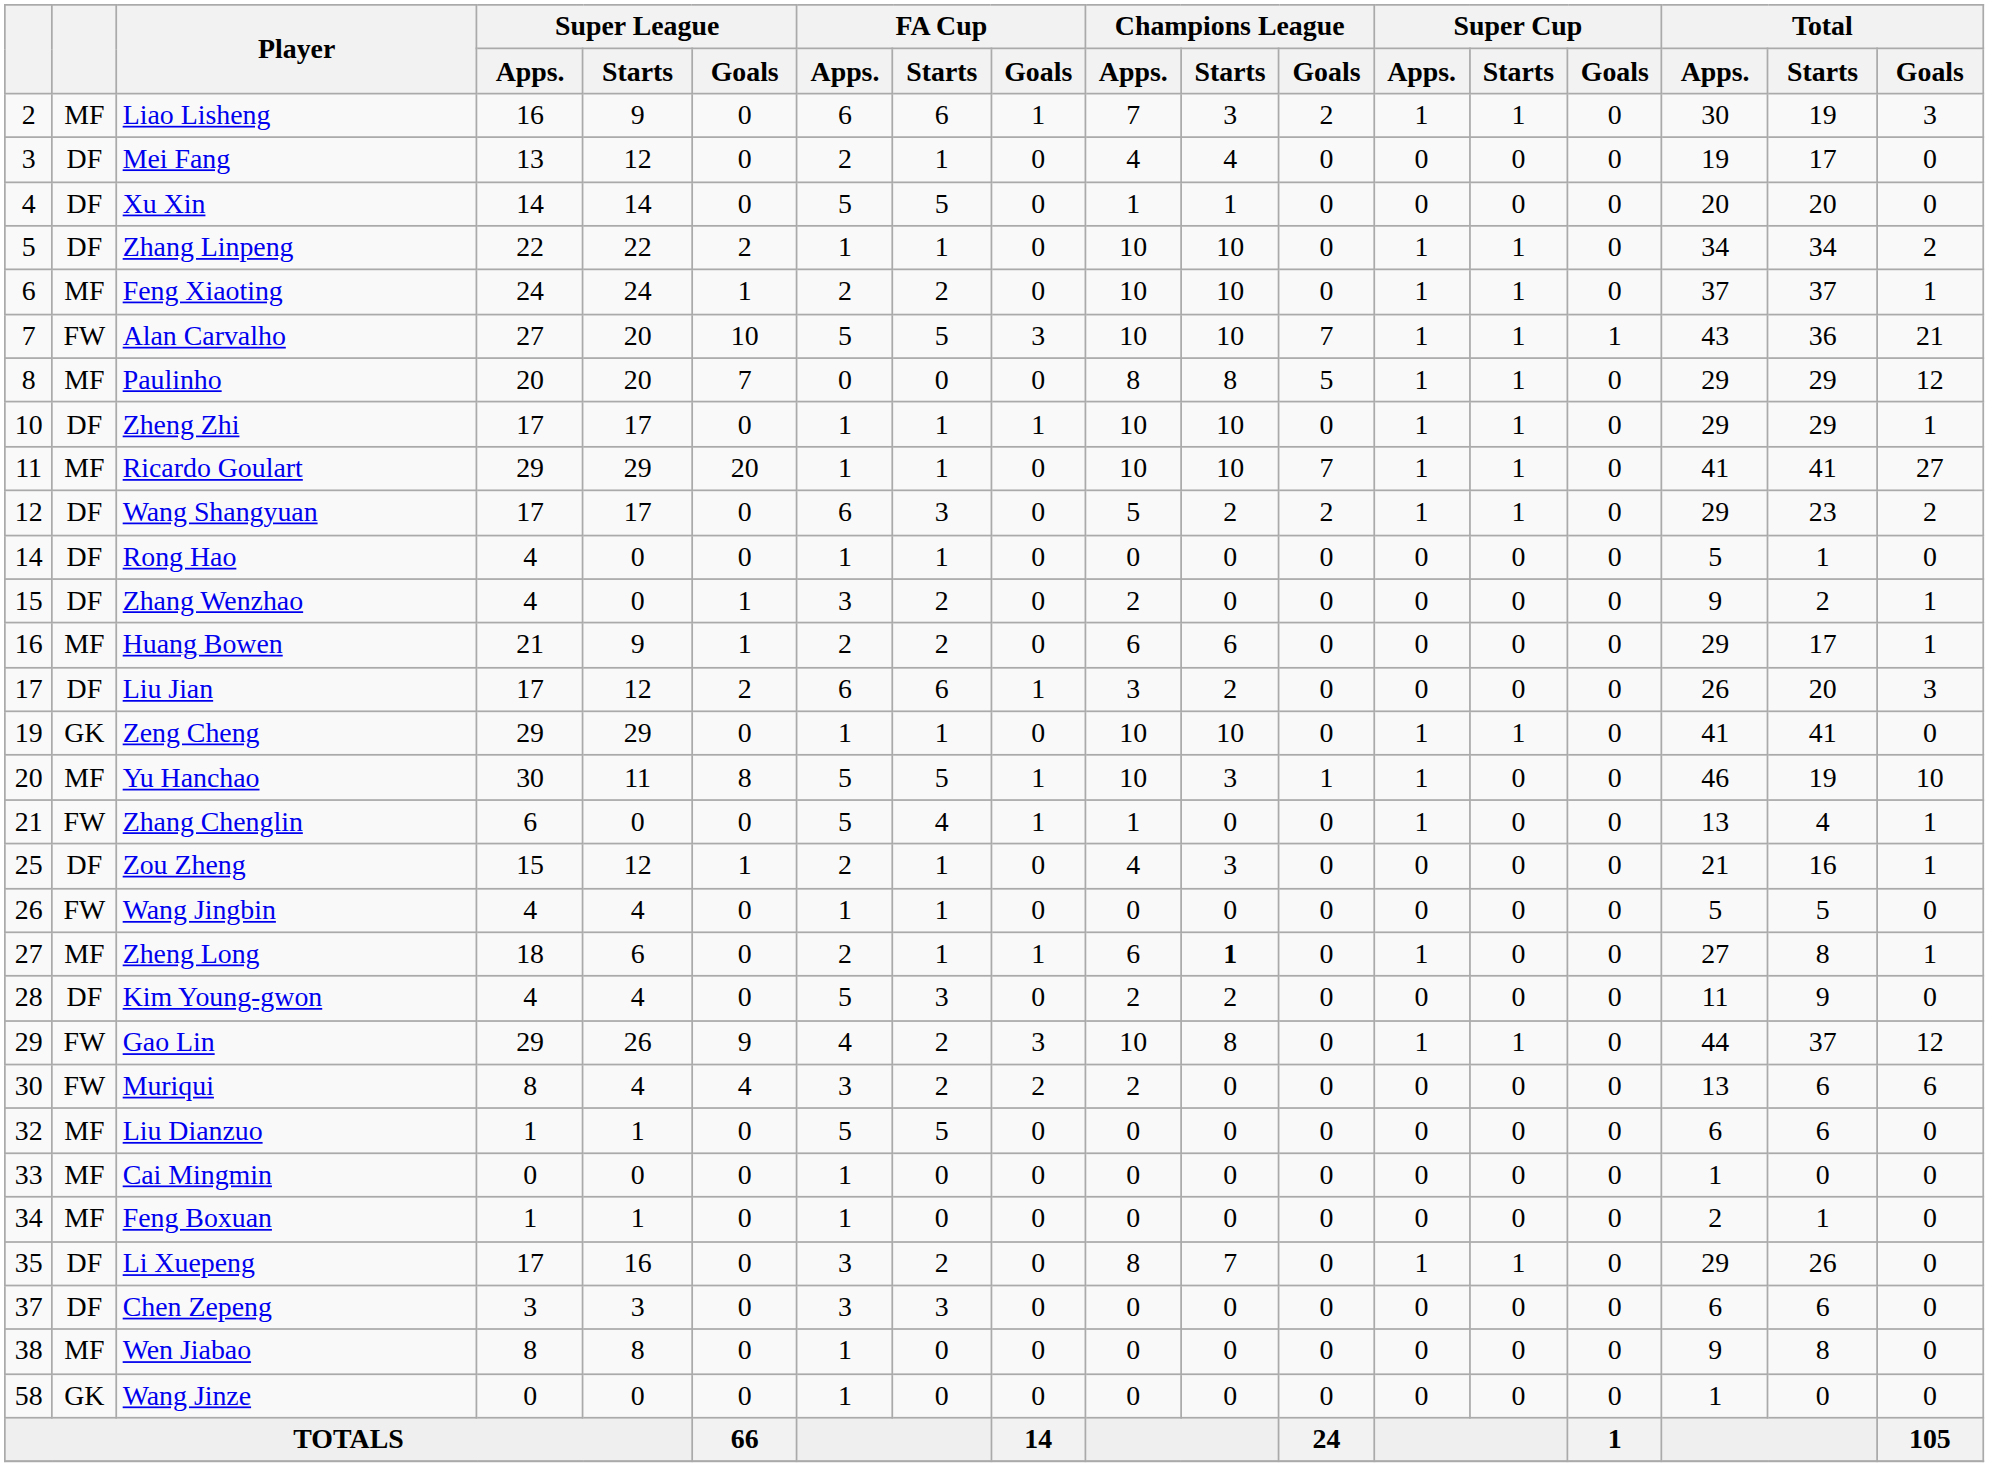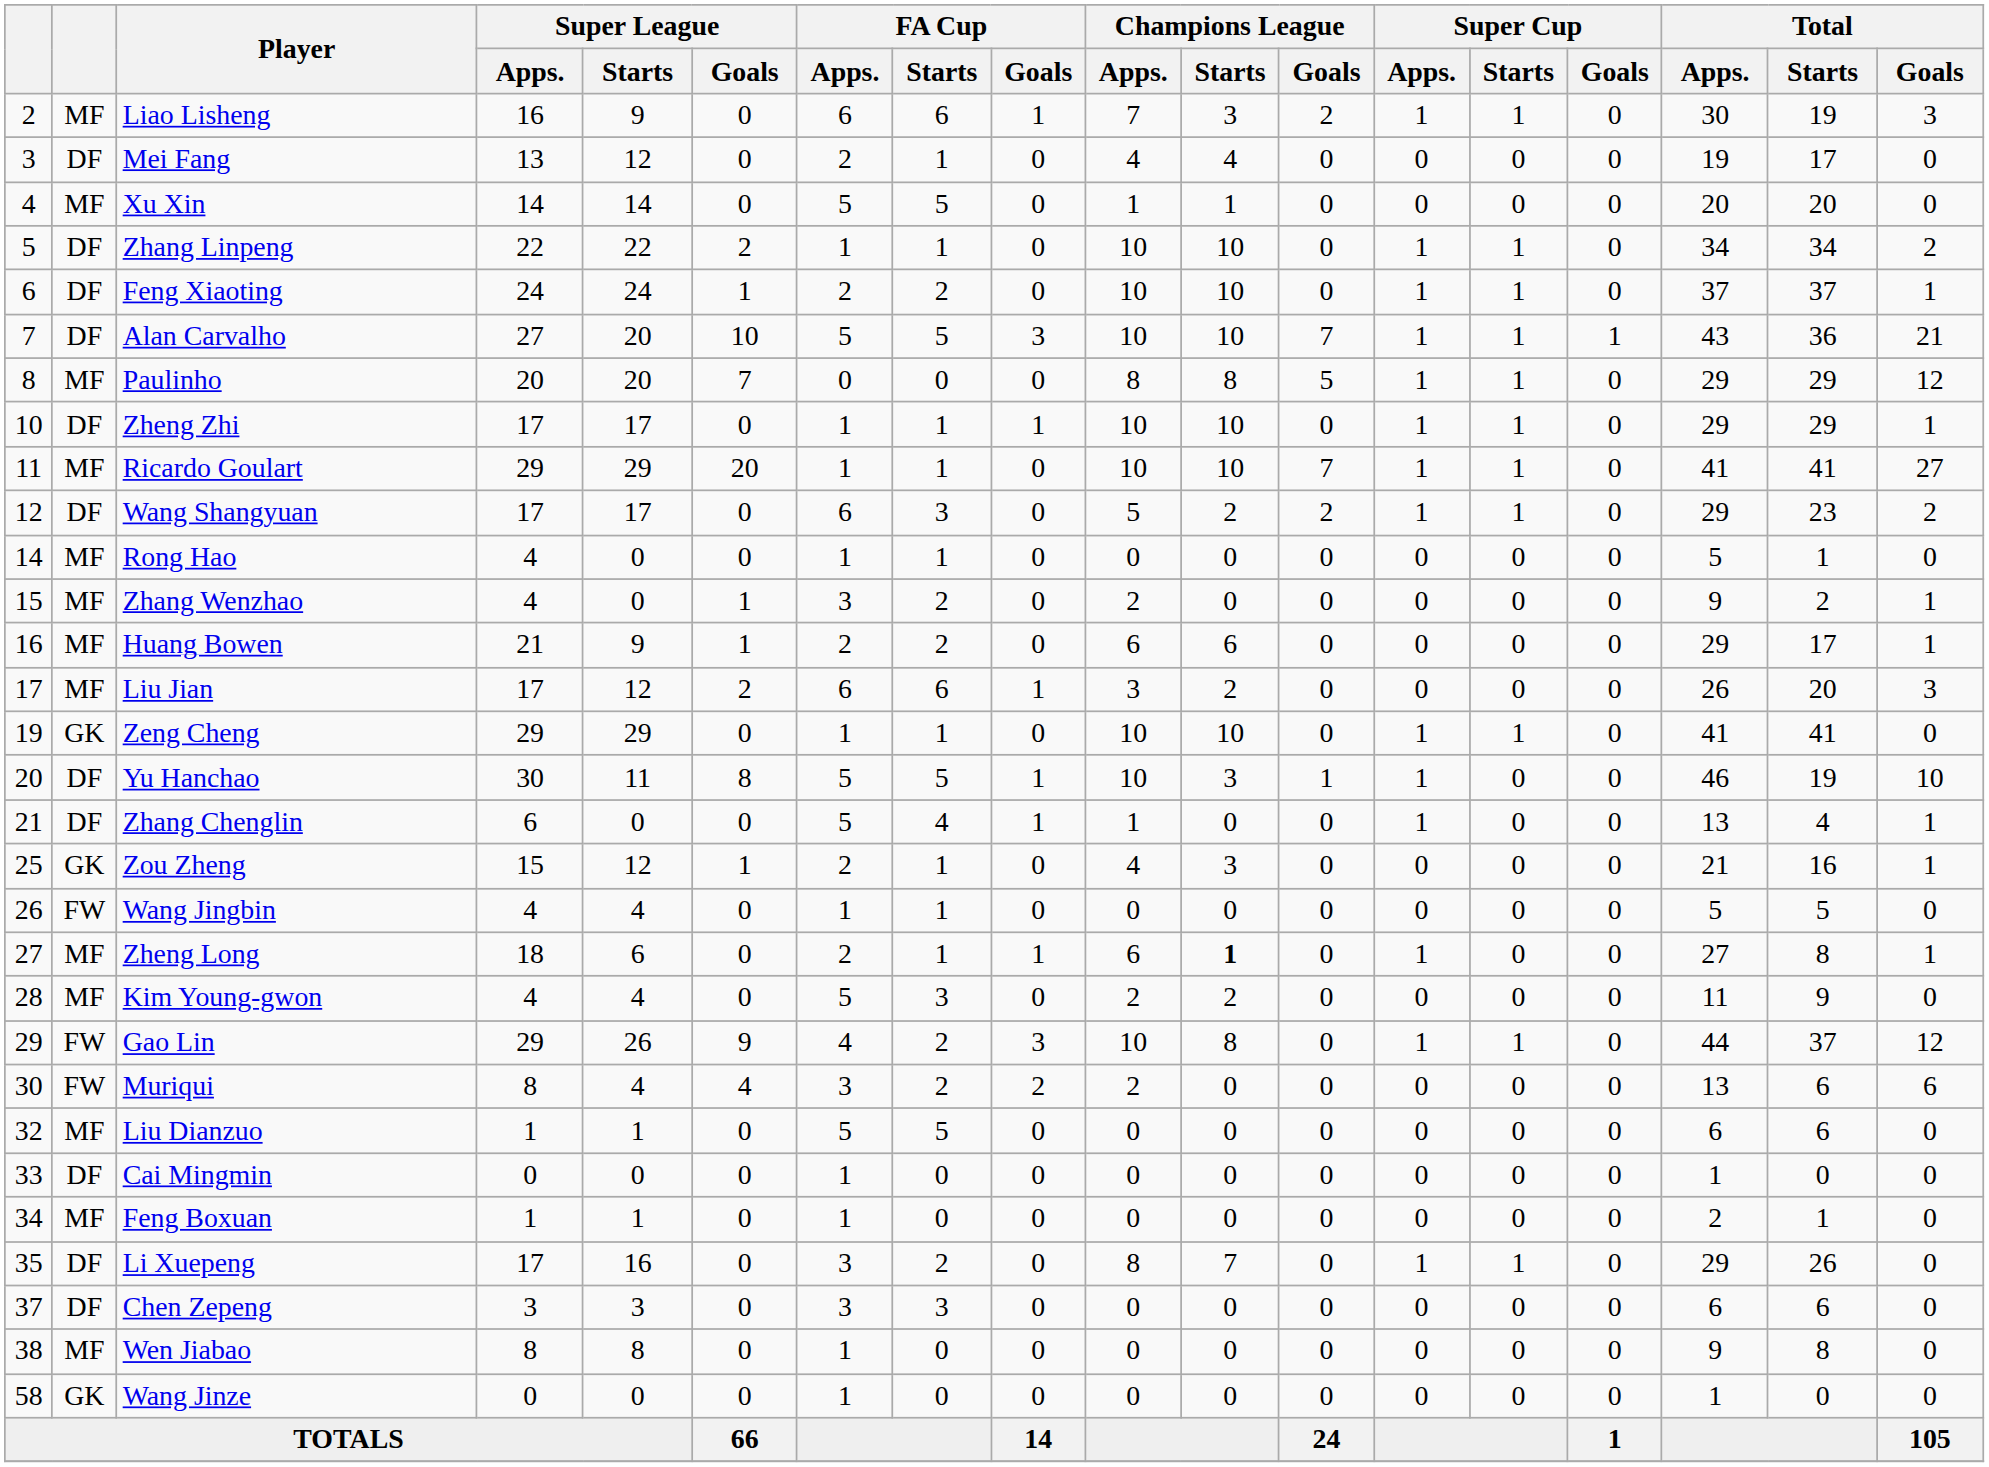 <table class="wikitable" style="text-align:center" width=90%>
 <tr>
 <th rowspan=2></th>
 <th rowspan=2></th>
 <th rowspan=2 width="200">Player</th>
 <th colspan=3 width="150">Super League</th>
 <th colspan=3 width="105">FA Cup</th>
 <th colspan=3 width="105">Champions League</th>
 <th colspan=3 width="105">Super Cup</th>
 <th colspan=3 width="150">Total</th>
 </tr>
 <tr>
 <th>Apps.</th>
 <th>Starts</th>
 <th>Goals</th>
 <th>Apps.</th>
 <th>Starts</th>
 <th>Goals</th>
 <th>Apps.</th>
 <th>Starts</th>
 <th>Goals</th>
 <th>Apps.</th>
 <th>Starts</th>
 <th>Goals</th>
 <th>Apps.</th>
 <th>Starts</th>
 <th>Goals</th>
 </tr>
 <tr>
 <td>2</td>
 <td>MF</td>
 <td align=left> <a href='#'>Liao Lisheng</a></td>
 <td>16</td>
 <td>9</td>
 <td>0</td>
 <td>6</td>
 <td>6</td>
 <td>1</td>
 <td>7</td>
 <td>3</td>
 <td>2</td>
 <td>1</td>
 <td>1</td>
 <td>0</td>
 <td>30</td>
 <td>19</td>
 <td>3</td>
 </tr>
 <tr>
 <td>3</td>
 <td>DF</td>
 <td align=left> <a href='#'>Mei Fang</a></td>
 <td>13</td>
 <td>12</td>
 <td>0</td>
 <td>2</td>
 <td>1</td>
 <td>0</td>
 <td>4</td>
 <td>4</td>
 <td>0</td>
 <td>0</td>
 <td>0</td>
 <td>0</td>
 <td>19</td>
 <td>17</td>
 <td>0</td>
 </tr>
 <tr>
 <td>4</td>
-<td>DF</td>
+<td>MF</td>
 <td align=left> <a href='#'>Xu Xin</a></td>
 <td>14</td>
 <td>14</td>
 <td>0</td>
 <td>5</td>
 <td>5</td>
 <td>0</td>
 <td>1</td>
 <td>1</td>
 <td>0</td>
 <td>0</td>
 <td>0</td>
 <td>0</td>
 <td>20</td>
 <td>20</td>
 <td>0</td>
 </tr>
 <tr>
 <td>5</td>
 <td>DF</td>
 <td align=left> <a href='#'>Zhang Linpeng</a></td>
 <td>22</td>
 <td>22</td>
 <td>2</td>
 <td>1</td>
 <td>1</td>
 <td>0</td>
 <td>10</td>
 <td>10</td>
 <td>0</td>
 <td>1</td>
 <td>1</td>
 <td>0</td>
 <td>34</td>
 <td>34</td>
 <td>2</td>
 </tr>
 <tr>
 <td>6</td>
-<td>MF</td>
+<td>DF</td>
 <td align=left> <a href='#'>Feng Xiaoting</a></td>
 <td>24</td>
 <td>24</td>
 <td>1</td>
 <td>2</td>
 <td>2</td>
 <td>0</td>
 <td>10</td>
 <td>10</td>
 <td>0</td>
 <td>1</td>
 <td>1</td>
 <td>0</td>
 <td>37</td>
 <td>37</td>
 <td>1</td>
 </tr>
 <tr>
 <td>7</td>
-<td>FW</td>
+<td>DF</td>
 <td align=left> <a href='#'>Alan Carvalho</a></td>
 <td>27</td>
 <td>20</td>
 <td>10</td>
 <td>5</td>
 <td>5</td>
 <td>3</td>
 <td>10</td>
 <td>10</td>
 <td>7</td>
 <td>1</td>
 <td>1</td>
 <td>1</td>
 <td>43</td>
 <td>36</td>
 <td>21</td>
 </tr>
 <tr>
 <td>8</td>
 <td>MF</td>
 <td align=left> <a href='#'>Paulinho</a></td>
 <td>20</td>
 <td>20</td>
 <td>7</td>
 <td>0</td>
 <td>0</td>
 <td>0</td>
 <td>8</td>
 <td>8</td>
 <td>5</td>
 <td>1</td>
 <td>1</td>
 <td>0</td>
 <td>29</td>
 <td>29</td>
 <td>12</td>
 </tr>
 <tr>
 <td>10</td>
 <td>DF</td>
 <td align=left> <a href='#'>Zheng Zhi</a></td>
 <td>17</td>
 <td>17</td>
 <td>0</td>
 <td>1</td>
 <td>1</td>
 <td>1</td>
 <td>10</td>
 <td>10</td>
 <td>0</td>
 <td>1</td>
 <td>1</td>
 <td>0</td>
 <td>29</td>
 <td>29</td>
 <td>1</td>
 </tr>
 <tr>
 <td>11</td>
 <td>MF</td>
 <td align=left> <a href='#'>Ricardo Goulart</a></td>
 <td>29</td>
 <td>29</td>
 <td>20</td>
 <td>1</td>
 <td>1</td>
 <td>0</td>
 <td>10</td>
 <td>10</td>
 <td>7</td>
 <td>1</td>
 <td>1</td>
 <td>0</td>
 <td>41</td>
 <td>41</td>
 <td>27</td>
 </tr>
 <tr>
 <td>12</td>
 <td>DF</td>
 <td align=left> <a href='#'>Wang Shangyuan</a></td>
 <td>17</td>
 <td>17</td>
 <td>0</td>
 <td>6</td>
 <td>3</td>
 <td>0</td>
 <td>5</td>
 <td>2</td>
 <td>2</td>
 <td>1</td>
 <td>1</td>
 <td>0</td>
 <td>29</td>
 <td>23</td>
 <td>2</td>
 </tr>
 <tr>
 <td>14</td>
-<td>DF</td>
+<td>MF</td>
 <td align=left> <a href='#'>Rong Hao</a></td>
 <td>4</td>
 <td>0</td>
 <td>0</td>
 <td>1</td>
 <td>1</td>
 <td>0</td>
 <td>0</td>
 <td>0</td>
 <td>0</td>
 <td>0</td>
 <td>0</td>
 <td>0</td>
 <td>5</td>
 <td>1</td>
 <td>0</td>
 </tr>
 <tr>
 <td>15</td>
-<td>DF</td>
+<td>MF</td>
 <td align=left> <a href='#'>Zhang Wenzhao</a></td>
 <td>4</td>
 <td>0</td>
 <td>1</td>
 <td>3</td>
 <td>2</td>
 <td>0</td>
 <td>2</td>
 <td>0</td>
 <td>0</td>
 <td>0</td>
 <td>0</td>
 <td>0</td>
 <td>9</td>
 <td>2</td>
 <td>1</td>
 </tr>
 <tr>
 <td>16</td>
 <td>MF</td>
 <td align=left> <a href='#'>Huang Bowen</a></td>
 <td>21</td>
 <td>9</td>
 <td>1</td>
 <td>2</td>
 <td>2</td>
 <td>0</td>
 <td>6</td>
 <td>6</td>
 <td>0</td>
 <td>0</td>
 <td>0</td>
 <td>0</td>
 <td>29</td>
 <td>17</td>
 <td>1</td>
 </tr>
 <tr>
 <td>17</td>
-<td>DF</td>
+<td>MF</td>
 <td align=left> <a href='#'>Liu Jian</a></td>
 <td>17</td>
 <td>12</td>
 <td>2</td>
 <td>6</td>
 <td>6</td>
 <td>1</td>
 <td>3</td>
 <td>2</td>
 <td>0</td>
 <td>0</td>
 <td>0</td>
 <td>0</td>
 <td>26</td>
 <td>20</td>
 <td>3</td>
 </tr>
 <tr>
 <td>19</td>
 <td>GK</td>
 <td align=left> <a href='#'>Zeng Cheng</a></td>
 <td>29</td>
 <td>29</td>
 <td>0</td>
 <td>1</td>
 <td>1</td>
 <td>0</td>
 <td>10</td>
 <td>10</td>
 <td>0</td>
 <td>1</td>
 <td>1</td>
 <td>0</td>
 <td>41</td>
 <td>41</td>
 <td>0</td>
 </tr>
 <tr>
 <td>20</td>
-<td>MF</td>
+<td>DF</td>
 <td align=left> <a href='#'>Yu Hanchao</a></td>
 <td>30</td>
 <td>11</td>
 <td>8</td>
 <td>5</td>
 <td>5</td>
 <td>1</td>
 <td>10</td>
 <td>3</td>
 <td>1</td>
 <td>1</td>
 <td>0</td>
 <td>0</td>
 <td>46</td>
 <td>19</td>
 <td>10</td>
 </tr>
 <tr>
 <td>21</td>
-<td>FW</td>
+<td>DF</td>
 <td align=left> <a href='#'>Zhang Chenglin</a></td>
 <td>6</td>
 <td>0</td>
 <td>0</td>
 <td>5</td>
 <td>4</td>
 <td>1</td>
 <td>1</td>
 <td>0</td>
 <td>0</td>
 <td>1</td>
 <td>0</td>
 <td>0</td>
 <td>13</td>
 <td>4</td>
 <td>1</td>
 </tr>
 <tr>
 <td>25</td>
-<td>DF</td>
+<td>GK</td>
 <td align=left> <a href='#'>Zou Zheng</a></td>
 <td>15</td>
 <td>12</td>
 <td>1</td>
 <td>2</td>
 <td>1</td>
 <td>0</td>
 <td>4</td>
 <td>3</td>
 <td>0</td>
 <td>0</td>
 <td>0</td>
 <td>0</td>
 <td>21</td>
 <td>16</td>
 <td>1</td>
 </tr>
 <tr>
 <td>26</td>
 <td>FW</td>
 <td align=left> <a href='#'>Wang Jingbin</a></td>
 <td>4</td>
 <td>4</td>
 <td>0</td>
 <td>1</td>
 <td>1</td>
 <td>0</td>
 <td>0</td>
 <td>0</td>
 <td>0</td>
 <td>0</td>
 <td>0</td>
 <td>0</td>
 <td>5</td>
 <td>5</td>
 <td>0</td>
 </tr>
 <tr>
 <td>27</td>
 <td>MF</td>
 <td align=left> <a href='#'>Zheng Long</a></td>
 <td>18</td>
 <td>6</td>
 <td>0</td>
 <td>2</td>
 <td>1</td>
 <td>1</td>
 <td>6</td>
 <td><strong>1</strong></td>
 <td>0</td>
 <td>1</td>
 <td>0</td>
 <td>0</td>
 <td>27</td>
 <td>8</td>
 <td>1</td>
 </tr>
 <tr>
 <td>28</td>
-<td>DF</td>
+<td>MF</td>
 <td align=left> <a href='#'>Kim Young-gwon</a></td>
 <td>4</td>
 <td>4</td>
 <td>0</td>
 <td>5</td>
 <td>3</td>
 <td>0</td>
 <td>2</td>
 <td>2</td>
 <td>0</td>
 <td>0</td>
 <td>0</td>
 <td>0</td>
 <td>11</td>
 <td>9</td>
 <td>0</td>
 </tr>
 <tr>
 <td>29</td>
 <td>FW</td>
 <td align=left> <a href='#'>Gao Lin</a></td>
 <td>29</td>
 <td>26</td>
 <td>9</td>
 <td>4</td>
 <td>2</td>
 <td>3</td>
 <td>10</td>
 <td>8</td>
 <td>0</td>
 <td>1</td>
 <td>1</td>
 <td>0</td>
 <td>44</td>
 <td>37</td>
 <td>12</td>
 </tr>
 <tr>
 <td>30</td>
 <td>FW</td>
 <td align=left> <a href='#'>Muriqui</a></td>
 <td>8</td>
 <td>4</td>
 <td>4</td>
 <td>3</td>
 <td>2</td>
 <td>2</td>
 <td>2</td>
 <td>0</td>
 <td>0</td>
 <td>0</td>
 <td>0</td>
 <td>0</td>
 <td>13</td>
 <td>6</td>
 <td>6</td>
 </tr>
 <tr>
 <td>32</td>
 <td>MF</td>
 <td align=left> <a href='#'>Liu Dianzuo</a></td>
 <td>1</td>
 <td>1</td>
 <td>0</td>
 <td>5</td>
 <td>5</td>
 <td>0</td>
 <td>0</td>
 <td>0</td>
 <td>0</td>
 <td>0</td>
 <td>0</td>
 <td>0</td>
 <td>6</td>
 <td>6</td>
 <td>0</td>
 </tr>
 <tr>
 <td>33</td>
-<td>MF</td>
+<td>DF</td>
 <td align=left> <a href='#'>Cai Mingmin</a></td>
 <td>0</td>
 <td>0</td>
 <td>0</td>
 <td>1</td>
 <td>0</td>
 <td>0</td>
 <td>0</td>
 <td>0</td>
 <td>0</td>
 <td>0</td>
 <td>0</td>
 <td>0</td>
 <td>1</td>
 <td>0</td>
 <td>0</td>
 </tr>
 <tr>
 <td>34</td>
 <td>MF</td>
 <td align=left> <a href='#'>Feng Boxuan</a></td>
 <td>1</td>
 <td>1</td>
 <td>0</td>
 <td>1</td>
 <td>0</td>
 <td>0</td>
 <td>0</td>
 <td>0</td>
 <td>0</td>
 <td>0</td>
 <td>0</td>
 <td>0</td>
 <td>2</td>
 <td>1</td>
 <td>0</td>
 </tr>
 <tr>
 <td>35</td>
 <td>DF</td>
 <td align=left> <a href='#'>Li Xuepeng</a></td>
 <td>17</td>
 <td>16</td>
 <td>0</td>
 <td>3</td>
 <td>2</td>
 <td>0</td>
 <td>8</td>
 <td>7</td>
 <td>0</td>
 <td>1</td>
 <td>1</td>
 <td>0</td>
 <td>29</td>
 <td>26</td>
 <td>0</td>
 </tr>
 <tr>
 <td>37</td>
 <td>DF</td>
 <td align=left> <a href='#'>Chen Zepeng</a></td>
 <td>3</td>
 <td>3</td>
 <td>0</td>
 <td>3</td>
 <td>3</td>
 <td>0</td>
 <td>0</td>
 <td>0</td>
 <td>0</td>
 <td>0</td>
 <td>0</td>
 <td>0</td>
 <td>6</td>
 <td>6</td>
 <td>0</td>
 </tr>
 <tr>
 <td>38</td>
 <td>MF</td>
 <td align=left> <a href='#'>Wen Jiabao</a></td>
 <td>8</td>
 <td>8</td>
 <td>0</td>
 <td>1</td>
 <td>0</td>
 <td>0</td>
 <td>0</td>
 <td>0</td>
 <td>0</td>
 <td>0</td>
 <td>0</td>
 <td>0</td>
 <td>9</td>
 <td>8</td>
 <td>0</td>
 </tr>
 <tr>
 <td>58</td>
 <td>GK</td>
 <td align=left> <a href='#'>Wang Jinze</a></td>
 <td>0</td>
 <td>0</td>
 <td>0</td>
 <td>1</td>
 <td>0</td>
 <td>0</td>
 <td>0</td>
 <td>0</td>
 <td>0</td>
 <td>0</td>
 <td>0</td>
 <td>0</td>
 <td>1</td>
 <td>0</td>
 <td>0</td>
 </tr>
 <tr>
 <td ! colspan=5 style="background: #efefef; text-align: center;"><strong>TOTALS</strong></td>
 <th>66</th>
 <td ! colspan=2 style="background: #efefef; text-align: center;"></td>
 <th>14</th>
 <td ! colspan=2 style="background: #efefef; text-align: center;"></td>
 <th>24</th>
 <td ! colspan=2 style="background: #efefef; text-align: center;"></td>
 <th>1</th>
 <td ! colspan=2 style="background: #efefef; text-align: center;"></td>
 <th>105</th>
 </tr>
 <tr>
 </tr>
 </table>
